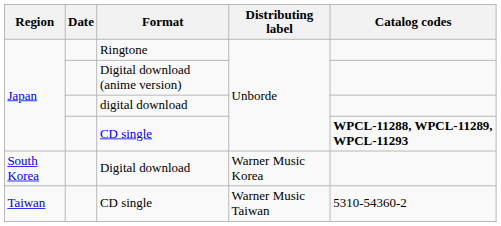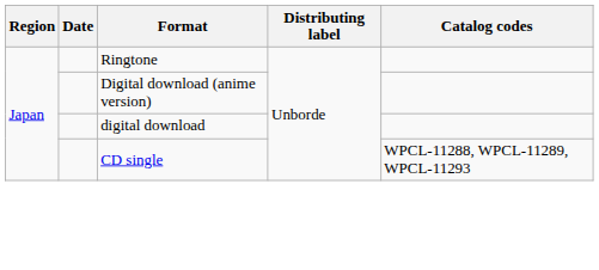 <table class="wikitable">
 <tr>
 <th>Region</th>
 <th>Date</th>
 <th>Format</th>
 <th>Distributing label</th>
 <th>Catalog codes</th>
 </tr>
 <tr>
 <td rowspan="4"><a href='#'>Japan</a></td>
 <td></td>
 <td>Ringtone</td>
 <td rowspan="4">Unborde</td>
 <td></td>
 </tr>
 <tr>
 <td></td>
 <td>Digital download (anime version)</td>
 <td></td>
 </tr>
 <tr>
 <td></td>
 <td>digital download</td>
 <td></td>
 </tr>
 <tr>
 <td></td>
 <td><a href='#'>CD single</a></td>
-<td><strong>WPCL-11288, WPCL-11289, WPCL-11293</strong></td>
-</tr>
-<tr>
-<td><a href='#'>South Korea</a></td>
-<td></td>
-<td>Digital download</td>
-<td>Warner Music Korea</td>
-<td></td>
-</tr>
-<tr>
-<td><a href='#'>Taiwan</a></td>
-<td></td>
-<td>CD single</td>
-<td>Warner Music Taiwan</td>
-<td>5310-54360-2</td>
+<td>WPCL-11288, WPCL-11289, WPCL-11293</td>
 </tr>
 </table>
